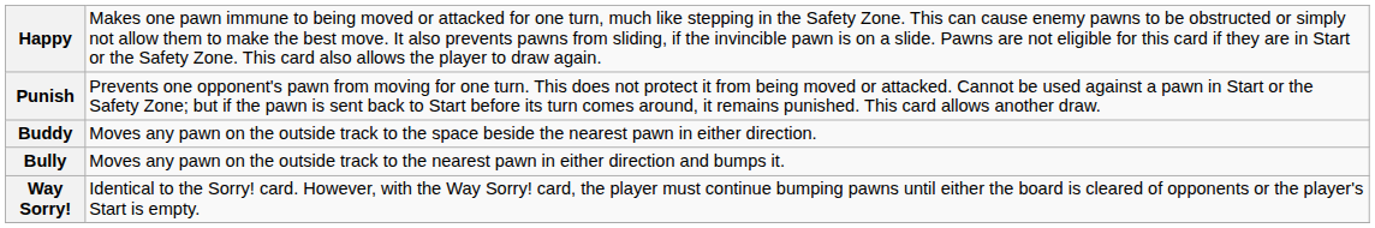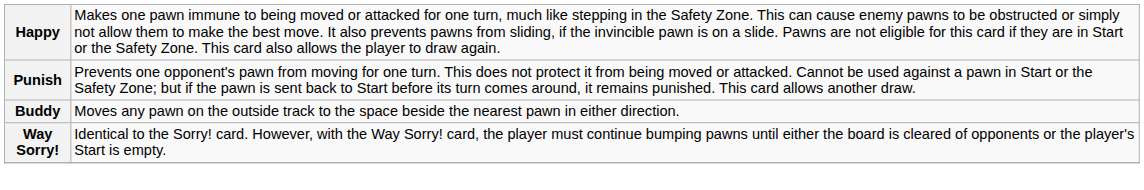 <table class="wikitable">
 <tr>
 <th>Happy</th>
 <td>Makes one pawn immune to being moved or attacked for one turn, much like stepping in the Safety Zone. This can cause enemy pawns to be obstructed or simply not allow them to make the best move. It also prevents pawns from sliding, if the invincible pawn is on a slide. Pawns are not eligible for this card if they are in Start or the Safety Zone. This card also allows the player to draw again.</td>
 </tr>
 <tr>
 <th>Punish</th>
 <td>Prevents one opponent's pawn from moving for one turn. This does not protect it from being moved or attacked. Cannot be used against a pawn in Start or the Safety Zone; but if the pawn is sent back to Start before its turn comes around, it remains punished. This card allows another draw.</td>
 </tr>
 <tr>
 <th>Buddy</th>
 <td>Moves any pawn on the outside track to the space beside the nearest pawn in either direction.</td>
 </tr>
 <tr>
-<th>Bully</th>
-<td>Moves any pawn on the outside track to the nearest pawn in either direction and bumps it.</td>
-</tr>
-<tr>
 <th>Way Sorry!</th>
 <td>Identical to the Sorry! card. However, with the Way Sorry! card, the player must continue bumping pawns until either the board is cleared of opponents or the player's Start is empty.</td>
 </tr>
 <tr>
 </tr>
 </table>
